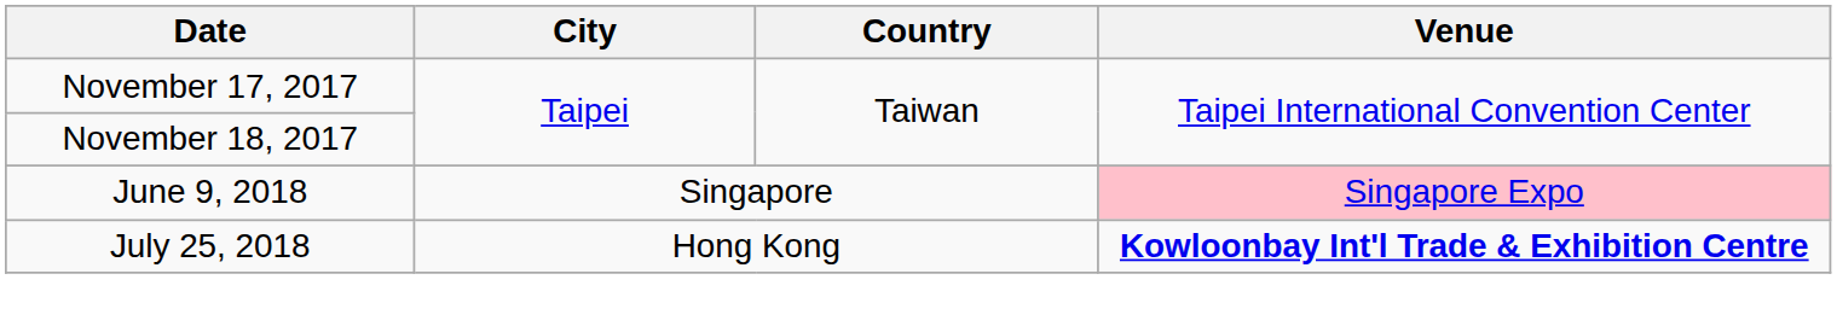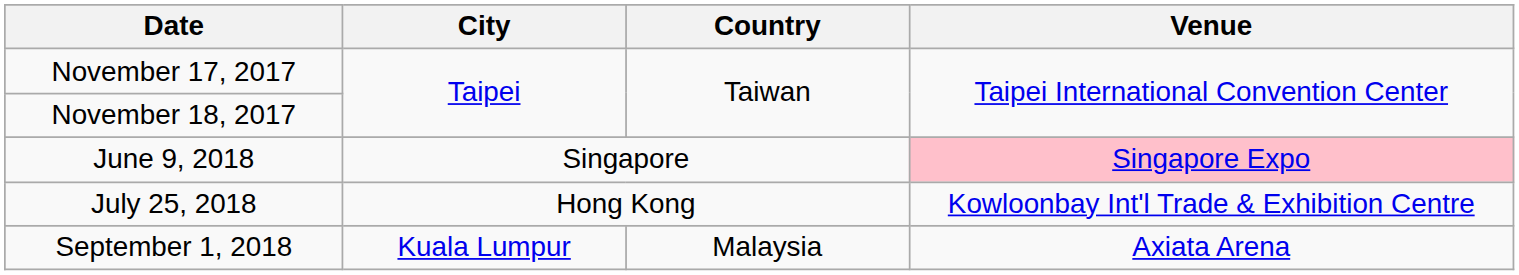 <table class="wikitable" style="text-align:center;">
 <tr>
 <th scope="col" style="width:12em">Date</th>
 <th scope="col" style="width:10em">City</th>
 <th scope="col" style="width:10em">Country</th>
 <th scope="col" style="width:22em">Venue</th>
 </tr>
 <tr>
 <td>November 17, 2017</td>
 <td rowspan="2"><a href='#'>Taipei</a></td>
 <td rowspan="2">Taiwan</td>
 <td rowspan="2"><a href='#'>Taipei International Convention Center</a></td>
 </tr>
 <tr>
 <td>November 18, 2017</td>
 </tr>
 <tr>
 <td>June 9, 2018</td>
 <td colspan="2">Singapore</td>
 <td style="background: pink;"><a href='#'>Singapore Expo</a></td>
 </tr>
 <tr>
 <td>July 25, 2018</td>
 <td colspan="2">Hong Kong</td>
-<td><strong><a href='#'>Kowloonbay Int'l Trade & Exhibition Centre</a></strong></td>
+<td><a href='#'>Kowloonbay Int'l Trade & Exhibition Centre</a></td>
+</tr>
+<tr>
+<td>September 1, 2018</td>
+<td><a href='#'>Kuala Lumpur</a></td>
+<td>Malaysia</td>
+<td><a href='#'>Axiata Arena</a></td>
 </tr>
 </table>
